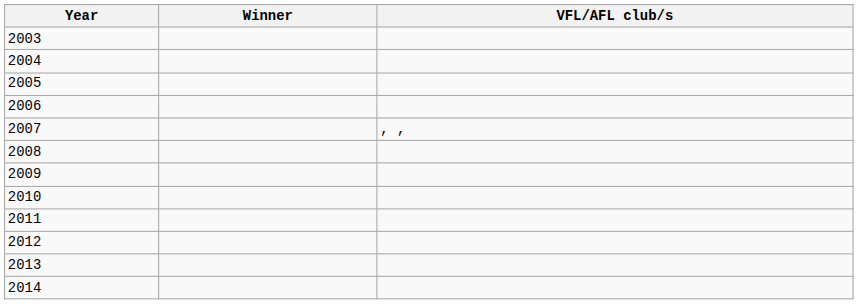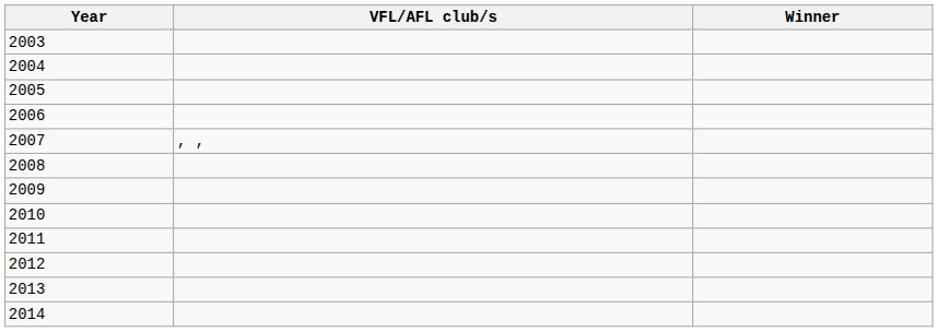 <table class="wikitable sortable" width="40%">
 <tr bgcolor="#efefef">
 <th>Year</th>
+<th>VFL/AFL club/s</th>
 <th>Winner</th>
-<th>VFL/AFL club/s</th>
 </tr>
 <tr>
 <td>2003</td>
 <td></td>
 <td></td>
 </tr>
 <tr>
 <td>2004</td>
 <td></td>
 <td></td>
 </tr>
 <tr>
 <td>2005</td>
 <td></td>
 <td></td>
 </tr>
 <tr>
 <td>2006</td>
 <td></td>
 <td></td>
 </tr>
 <tr>
 <td>2007</td>
+<td>, , </td>
 <td></td>
-<td>, , </td>
 </tr>
 <tr>
 <td>2008</td>
 <td></td>
 <td></td>
 </tr>
 <tr>
 <td>2009</td>
 <td></td>
 <td></td>
 </tr>
 <tr>
 <td>2010</td>
 <td></td>
 <td></td>
 </tr>
 <tr>
 <td>2011</td>
 <td></td>
 <td></td>
 </tr>
 <tr>
 <td>2012</td>
 <td></td>
 <td></td>
 </tr>
 <tr>
 <td>2013</td>
 <td></td>
 <td></td>
 </tr>
 <tr>
 <td>2014</td>
 <td></td>
 <td></td>
 </tr>
 </table>
